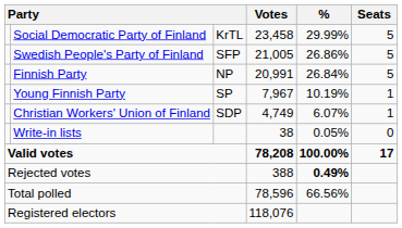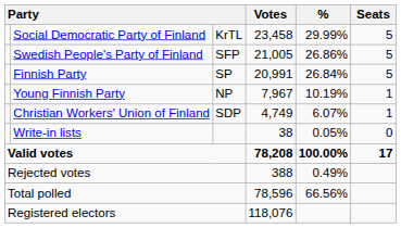 <table class="wikitable" border="1" style="text-align:right;">
 <tr>
 <th style="text-align:left;" colspan=3>Party</th>
 <th align=center width="50">Votes</th>
 <th align=center width="50">%</th>
 <th align=center width="50">Seats</th>
 </tr>
 <tr>
 <td></td>
 <td align=left style="white-space: nowrap;"><a href='#'>Social Democratic Party of Finland</a></td>
 <td align=left>KrTL</td>
 <td>23,458</td>
 <td>29.99%</td>
 <td>5</td>
 </tr>
 <tr>
 <td></td>
 <td align=left><a href='#'>Swedish People's Party of Finland</a></td>
 <td align=left>SFP</td>
 <td>21,005</td>
 <td>26.86%</td>
 <td>5</td>
 </tr>
 <tr>
 <td></td>
 <td align=left><a href='#'>Finnish Party</a></td>
-<td align=left>NP</td>
+<td align=left>SP</td>
 <td>20,991</td>
 <td>26.84%</td>
 <td>5</td>
 </tr>
 <tr>
 <td></td>
 <td align=left><a href='#'>Young Finnish Party</a></td>
-<td align=left>SP</td>
+<td align=left>NP</td>
 <td>7,967</td>
 <td>10.19%</td>
 <td>1</td>
 </tr>
 <tr>
 <td></td>
 <td align=left><a href='#'>Christian Workers' Union of Finland</a></td>
 <td align=left>SDP</td>
 <td>4,749</td>
 <td>6.07%</td>
 <td>1</td>
 </tr>
 <tr>
 <td></td>
 <td align=left><a href='#'>Write-in lists</a></td>
 <td align=left></td>
 <td>38</td>
 <td>0.05%</td>
 <td>0</td>
 </tr>
 <tr style="font-weight:bold">
 <td align=left colspan=3>Valid votes</td>
 <td>78,208</td>
 <td>100.00%</td>
 <td>17</td>
 </tr>
 <tr>
 <td align=left colspan=3>Rejected votes</td>
 <td>388</td>
-<td><strong>0.49%</strong></td>
+<td>0.49%</td>
 <td></td>
 </tr>
 <tr>
 <td align=left colspan=3>Total polled</td>
 <td>78,596</td>
 <td>66.56%</td>
 <td></td>
 </tr>
 <tr>
 <td align=left colspan=3>Registered electors</td>
 <td>118,076</td>
 <td></td>
 <td></td>
 </tr>
 </table>
